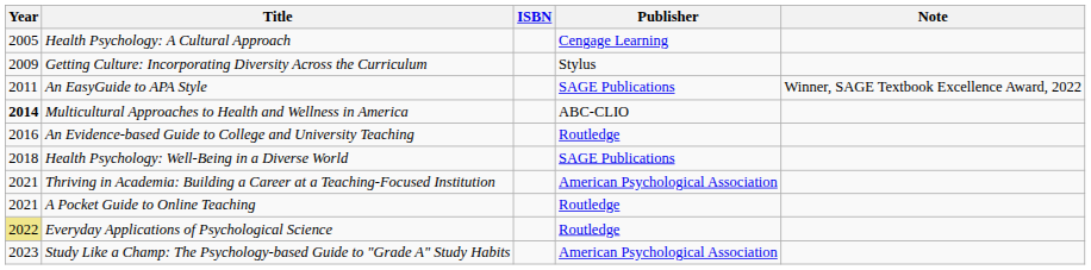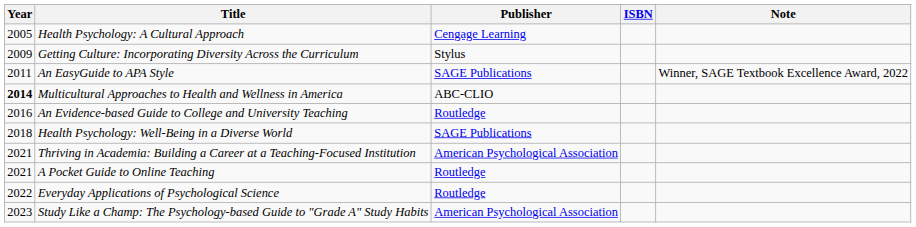 <table class="wikitable sortable">
 <tr>
 <th>Year</th>
 <th>Title</th>
+<th>Publisher</th>
 <th><a href='#'>ISBN</a></th>
-<th>Publisher</th>
 <th>Note</th>
 </tr>
 <tr>
 <td>2005</td>
 <td><em>Health Psychology: A Cultural Approach</em></td>
+<td><a href='#'>Cengage Learning</a></td>
 <td></td>
-<td><a href='#'>Cengage Learning</a></td>
 <td></td>
 </tr>
 <tr>
 <td>2009</td>
 <td><em>Getting Culture: Incorporating Diversity Across the Curriculum</em></td>
+<td>Stylus</td>
 <td></td>
-<td>Stylus</td>
 <td></td>
 </tr>
 <tr>
 <td>2011</td>
 <td><em>An EasyGuide to APA Style</em></td>
+<td><a href='#'>SAGE Publications</a></td>
 <td></td>
-<td><a href='#'>SAGE Publications</a></td>
 <td>Winner, SAGE Textbook Excellence Award, 2022</td>
 </tr>
 <tr>
 <td><strong>2014</strong></td>
 <td><em>Multicultural Approaches to Health and Wellness in America</em></td>
+<td>ABC-CLIO</td>
 <td></td>
-<td>ABC-CLIO</td>
 <td></td>
 </tr>
 <tr>
 <td>2016</td>
 <td><em>An Evidence-based Guide to College and University Teaching</em></td>
+<td><a href='#'>Routledge</a></td>
 <td></td>
-<td><a href='#'>Routledge</a></td>
 <td></td>
 </tr>
 <tr>
 <td>2018</td>
 <td><em>Health Psychology: Well-Being in a Diverse World</em></td>
+<td><a href='#'>SAGE Publications</a></td>
 <td></td>
-<td><a href='#'>SAGE Publications</a></td>
 <td></td>
 </tr>
 <tr>
 <td>2021</td>
 <td><em>Thriving in Academia: Building a Career at a Teaching-Focused Institution</em></td>
+<td><a href='#'>American Psychological Association</a></td>
 <td></td>
-<td><a href='#'>American Psychological Association</a></td>
 <td></td>
 </tr>
 <tr>
 <td>2021</td>
 <td><em>A Pocket Guide to Online Teaching</em></td>
+<td><a href='#'>Routledge</a></td>
 <td></td>
-<td><a href='#'>Routledge</a></td>
 <td></td>
 </tr>
 <tr>
-<td style="background: khaki;">2022</td>
+<td>2022</td>
 <td><em>Everyday Applications of Psychological Science</em></td>
+<td><a href='#'>Routledge</a></td>
 <td></td>
-<td><a href='#'>Routledge</a></td>
 <td></td>
 </tr>
 <tr>
 <td>2023</td>
 <td><em>Study Like a Champ: The Psychology-based Guide to "Grade A" Study Habits</em></td>
+<td><a href='#'>American Psychological Association</a></td>
 <td></td>
-<td><a href='#'>American Psychological Association</a></td>
 <td></td>
 </tr>
 </table>
